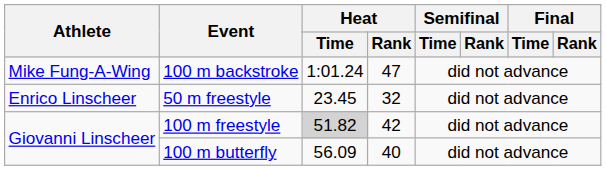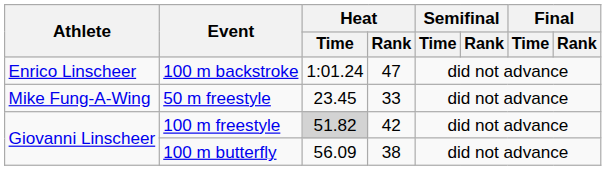 <table class=wikitable style="font-size:90%">
 <tr>
 <th rowspan="2">Athlete</th>
 <th rowspan="2">Event</th>
 <th colspan="2">Heat</th>
 <th colspan="2">Semifinal</th>
 <th colspan="2">Final</th>
 </tr>
 <tr style="font-size:95%">
 <th>Time</th>
 <th>Rank</th>
 <th>Time</th>
 <th>Rank</th>
 <th>Time</th>
 <th>Rank</th>
 </tr>
 <tr align=center>
-<td align=left><a href='#'>Mike Fung-A-Wing</a></td>
+<td align=left><a href='#'>Enrico Linscheer</a></td>
 <td align=left><a href='#'>100 m backstroke</a></td>
 <td>1:01.24</td>
 <td>47</td>
 <td colspan=4>did not advance</td>
 </tr>
 <tr align=center>
-<td align=left><a href='#'>Enrico Linscheer</a></td>
+<td align=left><a href='#'>Mike Fung-A-Wing</a></td>
 <td align=left><a href='#'>50 m freestyle</a></td>
 <td>23.45</td>
-<td>32</td>
+<td>33</td>
 <td colspan=4>did not advance</td>
 </tr>
 <tr align=center>
 <td align=left rowspan=2><a href='#'>Giovanni Linscheer</a></td>
 <td align=left><a href='#'>100 m freestyle</a></td>
 <td style="background: lightgrey;">51.82</td>
 <td>42</td>
 <td colspan=4>did not advance</td>
 </tr>
 <tr align=center>
 <td align=left><a href='#'>100 m butterfly</a></td>
 <td>56.09</td>
-<td>40</td>
+<td>38</td>
 <td colspan=4>did not advance</td>
 </tr>
 </table>
